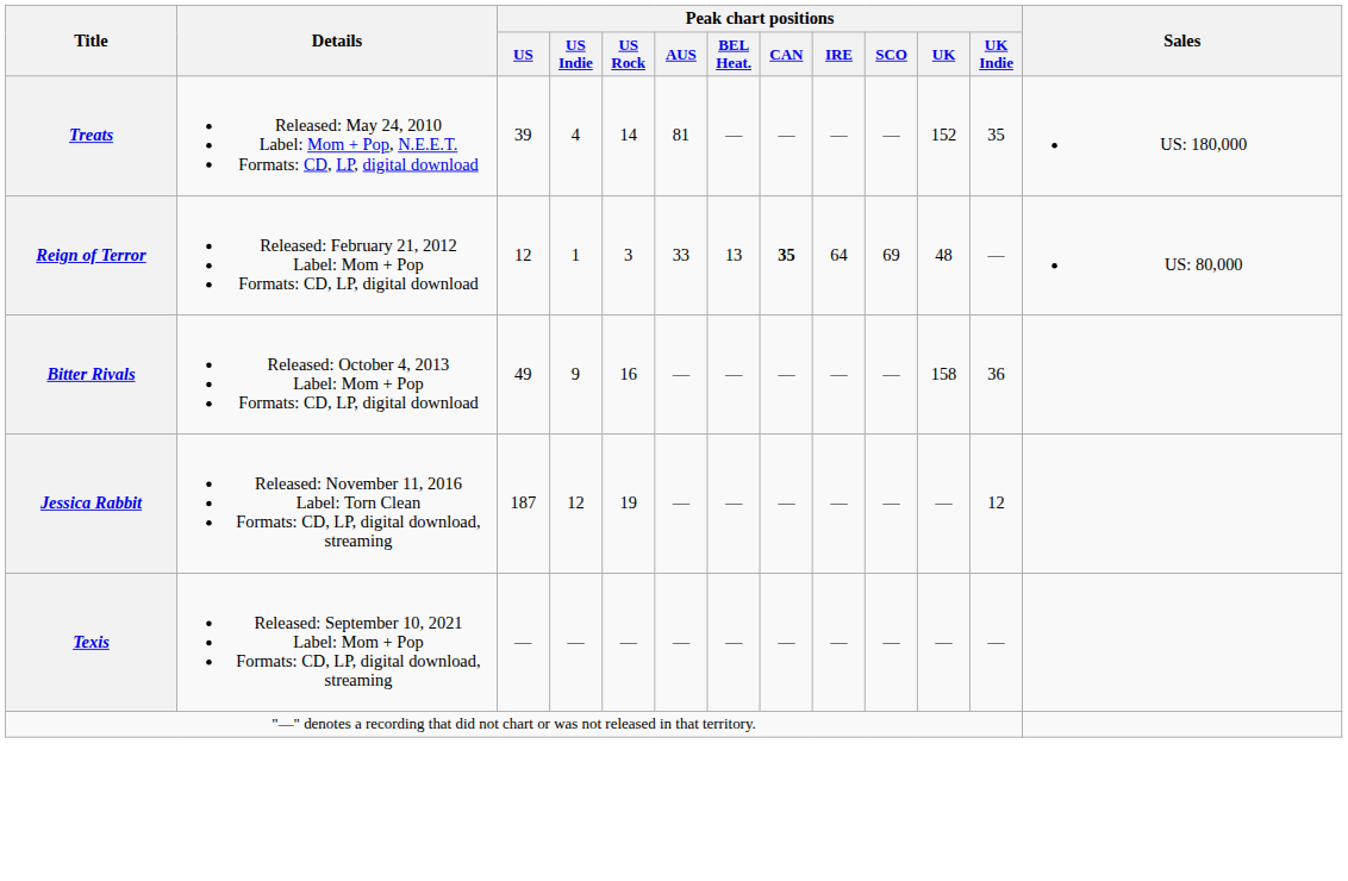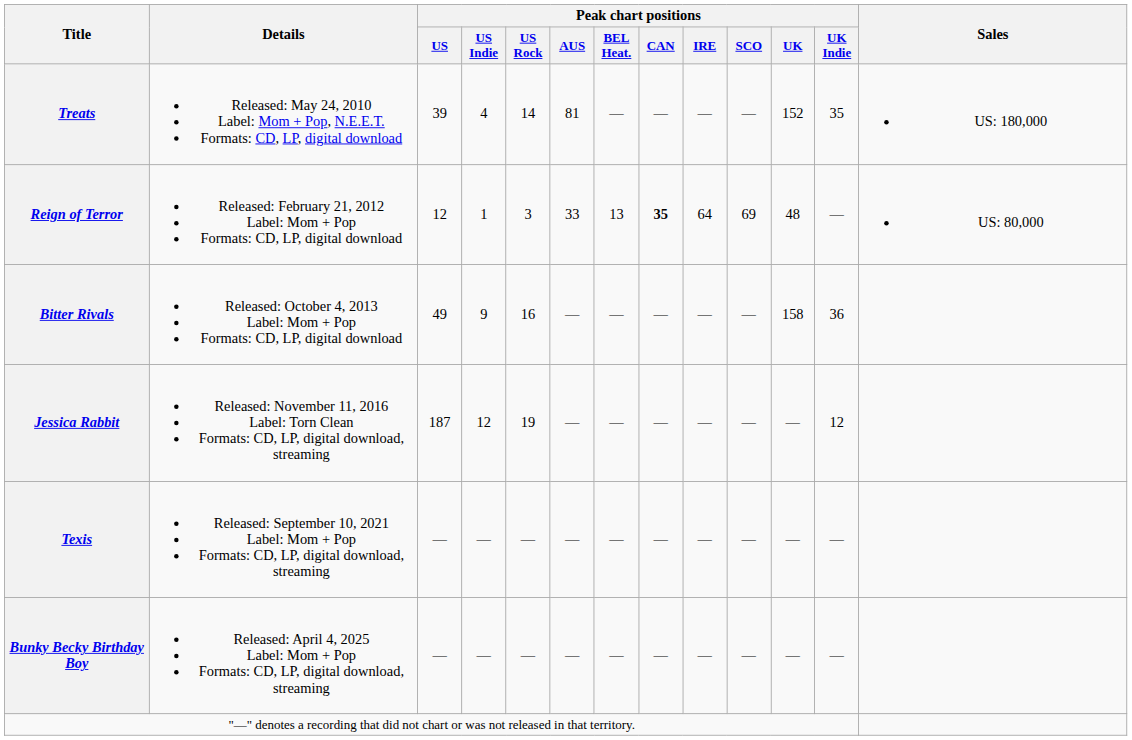 <table class="wikitable plainrowheaders" style="text-align:center;">
 <tr>
 <th scope="col" rowspan="2" style="width:10em;">Title</th>
 <th scope="col" rowspan="2" style="width:19em;">Details</th>
 <th scope="col" colspan="10">Peak chart positions</th>
 <th scope="col" rowspan="2" style="width:19em;">Sales</th>
 </tr>
 <tr>
 <th scope="col" style="width:3em;font-size:90%;"><a href='#'>US</a><br></th>
 <th scope="col" style="width:3em;font-size:90%;"><a href='#'>US<br>Indie</a><br></th>
 <th scope="col" style="width:3em;font-size:90%;"><a href='#'>US<br>Rock</a><br></th>
 <th scope="col" style="width:3em;font-size:90%;"><a href='#'>AUS</a><br></th>
 <th scope="col" style="width:3em;font-size:90%;"><a href='#'>BEL<br>Heat.</a><br></th>
 <th scope="col" style="width:3em;font-size:90%;"><a href='#'>CAN</a><br></th>
 <th scope="col" style="width:3em;font-size:90%;"><a href='#'>IRE</a><br></th>
 <th scope="col" style="width:3em;font-size:90%;"><a href='#'>SCO</a><br></th>
 <th scope="col" style="width:3em;font-size:90%;"><a href='#'>UK</a><br></th>
 <th scope="col" style="width:3em;font-size:90%;"><a href='#'>UK<br>Indie</a><br></th>
 </tr>
 <tr>
 <th scope="row"><em><a href='#'>Treats</a></em></th>
 <td><br><ul><li>Released: May 24, 2010</li><li>Label: <a href='#'>Mom + Pop</a>, <a href='#'>N.E.E.T.</a></li><li>Formats: <a href='#'>CD</a>, <a href='#'>LP</a>, <a href='#'>digital download</a></li></ul></td>
 <td>39</td>
 <td>4</td>
 <td>14</td>
 <td>81</td>
 <td>—</td>
 <td>—</td>
 <td>—</td>
 <td>—</td>
 <td>152</td>
 <td>35</td>
 <td><br><ul><li>US: 180,000</li></ul></td>
 </tr>
 <tr>
 <th scope="row"><em><a href='#'>Reign of Terror</a></em></th>
 <td><br><ul><li>Released: February 21, 2012</li><li>Label: Mom + Pop</li><li>Formats: CD, LP, digital download</li></ul></td>
 <td>12</td>
 <td>1</td>
 <td>3</td>
 <td>33</td>
 <td>13</td>
 <td><strong>35</strong></td>
 <td>64</td>
 <td>69</td>
 <td>48</td>
 <td>—</td>
 <td><br><ul><li>US: 80,000</li></ul></td>
 </tr>
 <tr>
 <th scope="row"><em><a href='#'>Bitter Rivals</a></em></th>
 <td><br><ul><li>Released: October 4, 2013</li><li>Label: Mom + Pop</li><li>Formats: CD, LP, digital download</li></ul></td>
 <td>49</td>
 <td>9</td>
 <td>16</td>
 <td>—</td>
 <td>—</td>
 <td>—</td>
 <td>—</td>
 <td>—</td>
 <td>158</td>
 <td>36</td>
 <td></td>
 </tr>
 <tr>
 <th scope="row"><em><a href='#'>Jessica Rabbit</a></em></th>
 <td><br><ul><li>Released: November 11, 2016</li><li>Label: Torn Clean</li><li>Formats: CD, LP, digital download, streaming</li></ul></td>
 <td>187</td>
 <td>12</td>
 <td>19</td>
 <td>—</td>
 <td>—</td>
 <td>—</td>
 <td>—</td>
 <td>—</td>
 <td>—</td>
 <td>12</td>
 <td></td>
 </tr>
 <tr>
 <th scope="row"><em><a href='#'>Texis</a></em></th>
 <td><br><ul><li>Released: September 10, 2021</li><li>Label: Mom + Pop</li><li>Formats: CD, LP, digital download, streaming</li></ul></td>
 <td>—</td>
 <td>—</td>
 <td>—</td>
 <td>—</td>
 <td>—</td>
 <td>—</td>
 <td>—</td>
 <td>—</td>
 <td>—</td>
 <td>—</td>
 <td></td>
 </tr>
 <tr>
+<th scope="row"><em><a href='#'>Bunky Becky Birthday Boy</a></em></th>
+<td><br><ul><li>Released: April 4, 2025</li><li>Label: Mom + Pop</li><li>Formats: CD, LP, digital download, streaming</li></ul></td>
+<td>—</td>
+<td>—</td>
+<td>—</td>
+<td>—</td>
+<td>—</td>
+<td>—</td>
+<td>—</td>
+<td>—</td>
+<td>—</td>
+<td>—</td>
+<td></td>
+</tr>
+<tr>
 <td colspan="12" style="font-size:90%">"—" denotes a recording that did not chart or was not released in that territory.</td>
 </tr>
 </table>
